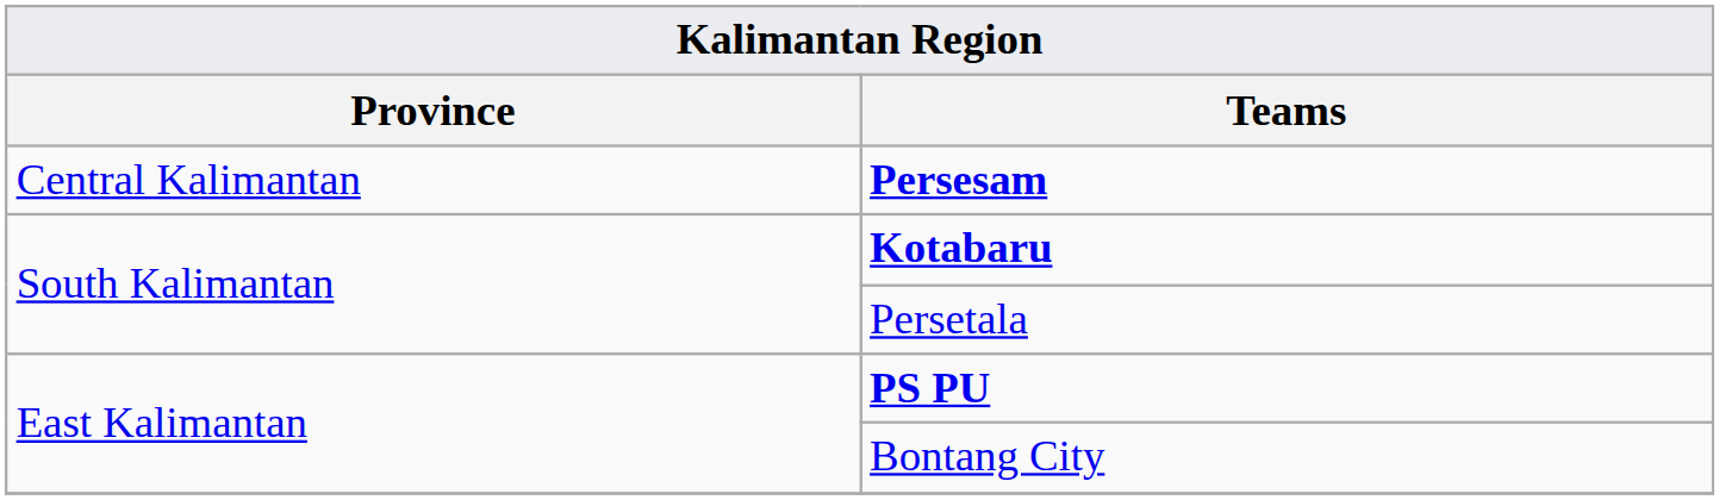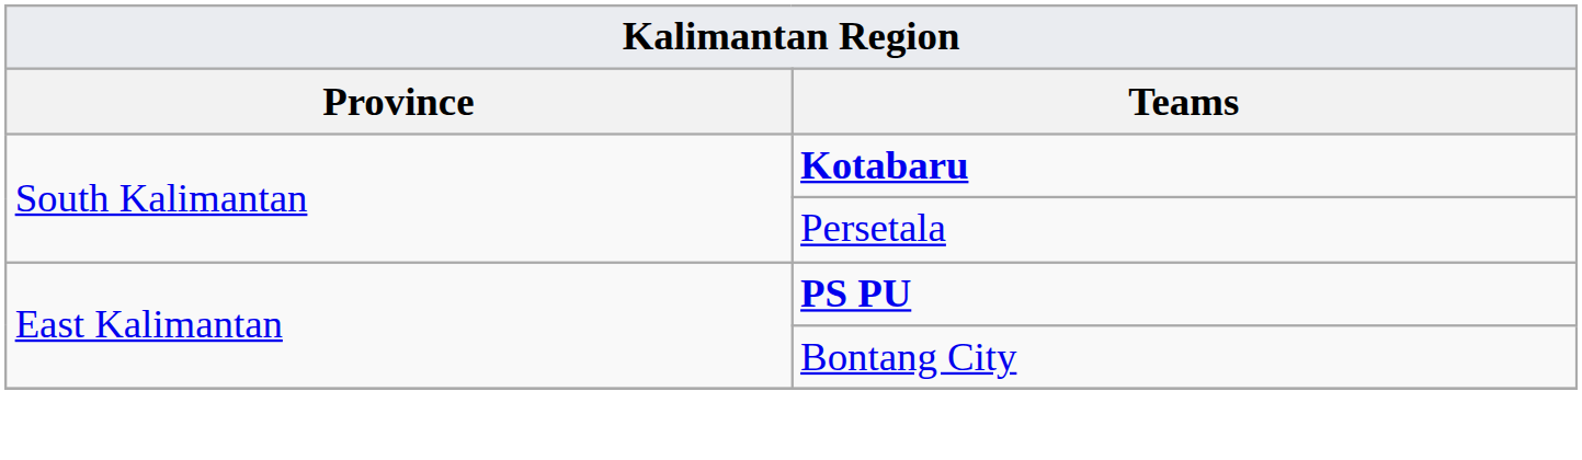 <table class="wikitable sortable" style="width:100%;">
 <tr>
 <th colspan=2 style="background-color:#eaecf0;text-align:center;"><strong>Kalimantan Region</strong></th>
 </tr>
 <tr>
 <th style="width:50%;">Province</th>
 <th style="width:50%;">Teams</th>
-</tr>
-<tr>
-<td> <a href='#'>Central Kalimantan</a></td>
-<td><strong><a href='#'>Persesam</a></strong></td>
 </tr>
 <tr>
 <td rowspan=2> <a href='#'>South Kalimantan</a></td>
 <td><strong><a href='#'>Kotabaru</a></strong></td>
 </tr>
 <tr>
 <td><a href='#'>Persetala</a></td>
 </tr>
 <tr>
 <td rowspan=2> <a href='#'>East Kalimantan</a></td>
 <td><strong><a href='#'>PS PU</a></strong></td>
 </tr>
 <tr>
 <td><a href='#'>Bontang City</a></td>
 </tr>
 <tr>
 </tr>
 </table>
